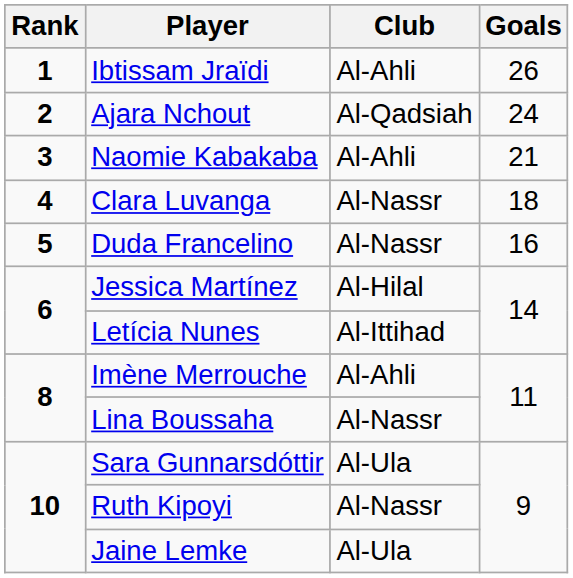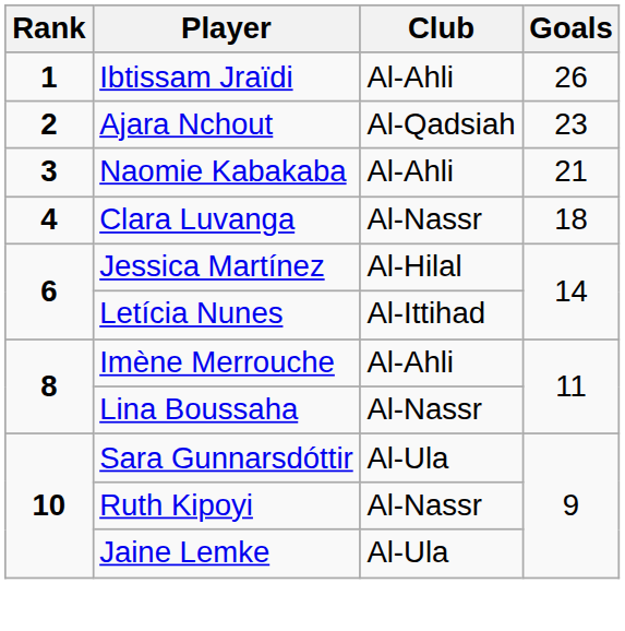 <table class="wikitable" style="text-align:center">
 <tr>
 <th>Rank</th>
 <th>Player</th>
 <th>Club</th>
 <th>Goals</th>
 </tr>
 <tr>
 <td rowspan=1><strong>1</strong></td>
 <td align="left"> <a href='#'>Ibtissam Jraïdi</a></td>
 <td align="left">Al-Ahli</td>
 <td rowspan=1>26</td>
 </tr>
 <tr>
 <td rowspan=1><strong>2</strong></td>
 <td align="left"> <a href='#'>Ajara Nchout</a></td>
 <td align="left">Al-Qadsiah</td>
-<td rowspan=1>24</td>
+<td rowspan=1>23</td>
 </tr>
 <tr>
 <td rowspan=1><strong>3</strong></td>
 <td align="left"> <a href='#'>Naomie Kabakaba</a></td>
 <td align="left">Al-Ahli</td>
 <td rowspan=1>21</td>
 </tr>
 <tr>
 <td rowspan=1><strong>4</strong></td>
 <td align="left"> <a href='#'>Clara Luvanga</a></td>
 <td align="left">Al-Nassr</td>
 <td rowspan=1>18</td>
-</tr>
-<tr>
-<td rowspan=1><strong>5</strong></td>
-<td align="left"> <a href='#'>Duda Francelino</a></td>
-<td align="left">Al-Nassr</td>
-<td rowspan=1>16</td>
 </tr>
 <tr>
 <td rowspan=2><strong>6</strong></td>
 <td align="left"> <a href='#'>Jessica Martínez</a></td>
 <td align="left">Al-Hilal</td>
 <td rowspan=2>14</td>
 </tr>
 <tr>
 <td align="left"> <a href='#'>Letícia Nunes</a></td>
 <td align="left">Al-Ittihad</td>
 </tr>
 <tr>
 <td rowspan=2><strong>8</strong></td>
 <td align="left"> <a href='#'>Imène Merrouche</a></td>
 <td align="left">Al-Ahli</td>
 <td rowspan=2>11</td>
 </tr>
 <tr>
 <td align="left"> <a href='#'>Lina Boussaha</a></td>
 <td align="left">Al-Nassr</td>
 </tr>
 <tr>
 <td rowspan=3><strong>10</strong></td>
 <td align="left"> <a href='#'>Sara Gunnarsdóttir</a></td>
 <td align="left">Al-Ula</td>
 <td rowspan=3>9</td>
 </tr>
 <tr>
 <td align="left"> <a href='#'>Ruth Kipoyi</a></td>
 <td align="left">Al-Nassr</td>
 </tr>
 <tr>
 <td align="left"> <a href='#'>Jaine Lemke</a></td>
 <td align="left">Al-Ula</td>
 </tr>
 </table>
